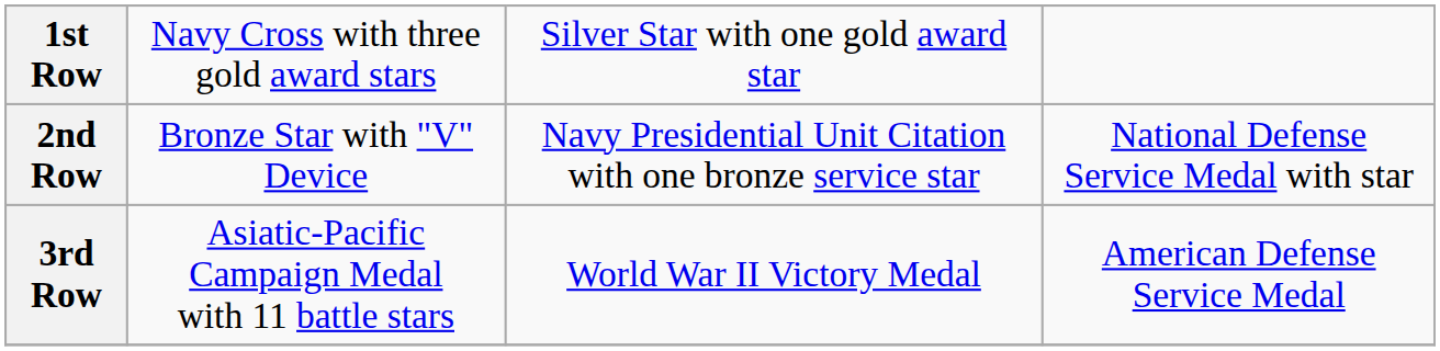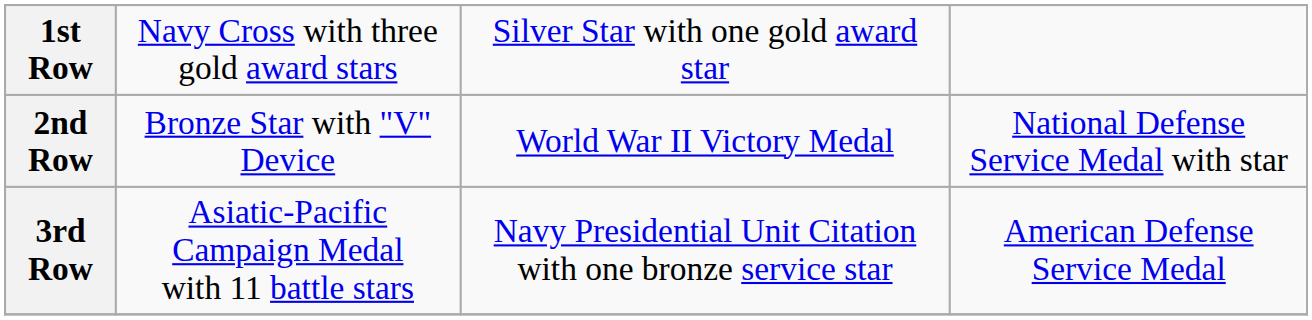 <table class="wikitable" style="margin:1em auto; text-align:center;">
 <tr>
 <th>1st Row</th>
 <td><a href='#'>Navy Cross</a> with three gold <a href='#'>award stars</a></td>
 <td><a href='#'>Silver Star</a>  with one gold <a href='#'>award star</a></td>
 </tr>
 <tr>
 <th>2nd Row</th>
 <td><a href='#'>Bronze Star</a> with <a href='#'>"V" Device</a></td>
-<td><a href='#'>Navy Presidential Unit Citation</a> with one bronze <a href='#'>service star</a></td>
+<td><a href='#'>World War II Victory Medal</a></td>
 <td><a href='#'>National Defense Service Medal</a> with star</td>
 </tr>
 <tr>
 <th>3rd Row</th>
 <td><a href='#'>Asiatic-Pacific Campaign Medal</a> <br>with 11 <a href='#'>battle stars</a></td>
-<td><a href='#'>World War II Victory Medal</a></td>
+<td><a href='#'>Navy Presidential Unit Citation</a> with one bronze <a href='#'>service star</a></td>
 <td><a href='#'>American Defense Service Medal</a></td>
 </tr>
 <tr>
 </tr>
 </table>
